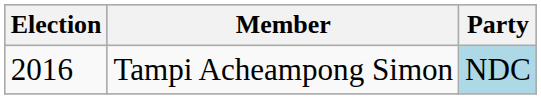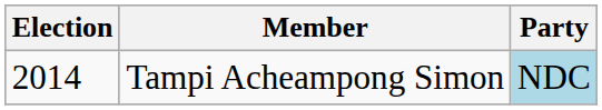 <table class="wikitable">
 <tr>
 <th>Election</th>
 <th>Member</th>
 <th>Party</th>
 </tr>
 <tr>
-<td><big>2016</big></td>
+<td><big>2014</big></td>
 <td><big>Tampi Acheampong Simon</big></td>
 <td style="background: lightblue;"><big>NDC</big></td>
 </tr>
 </table>
